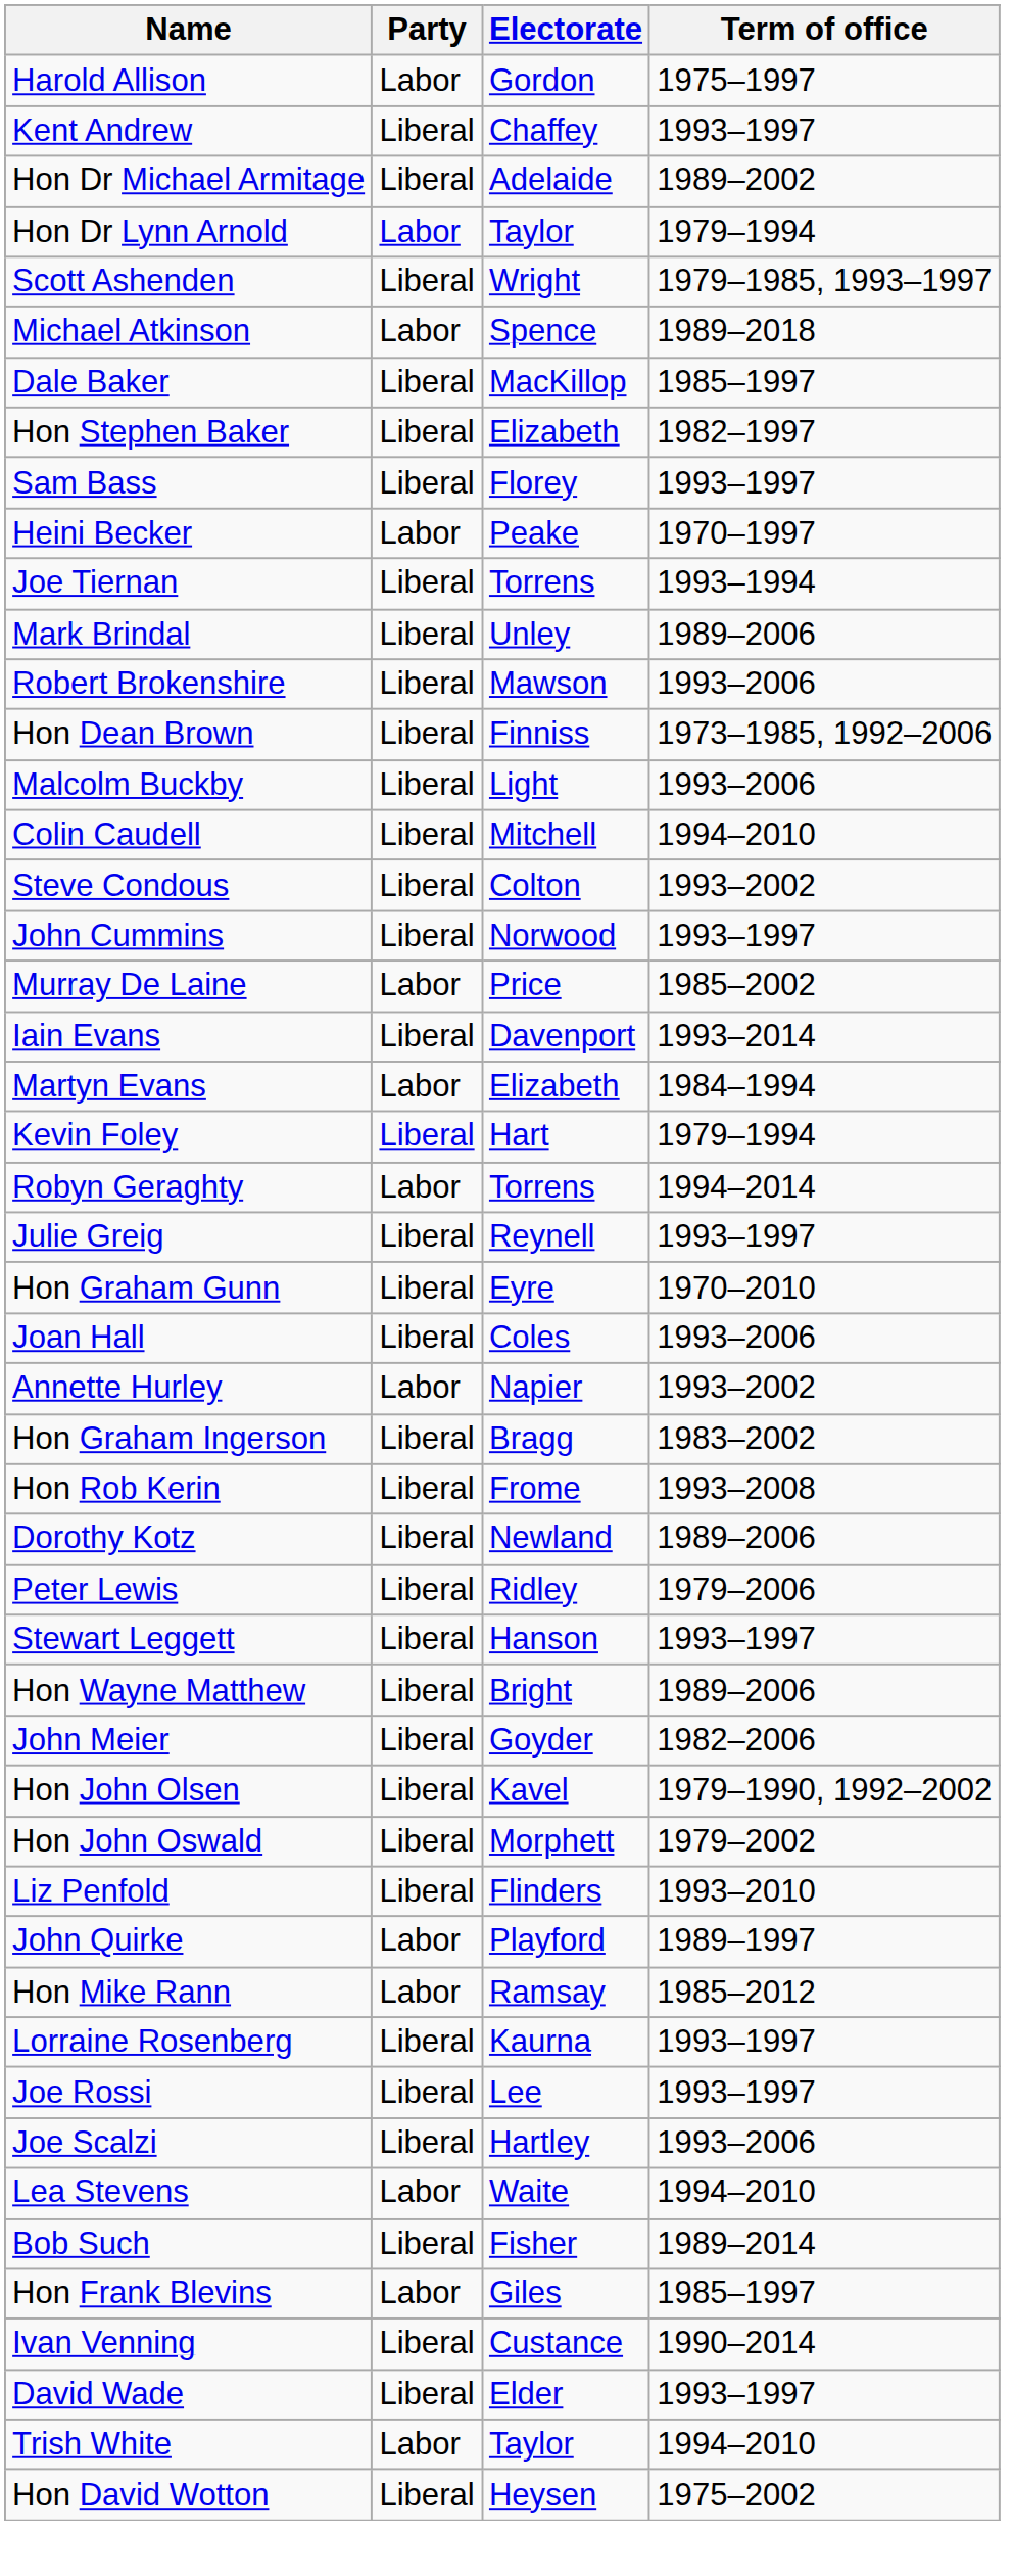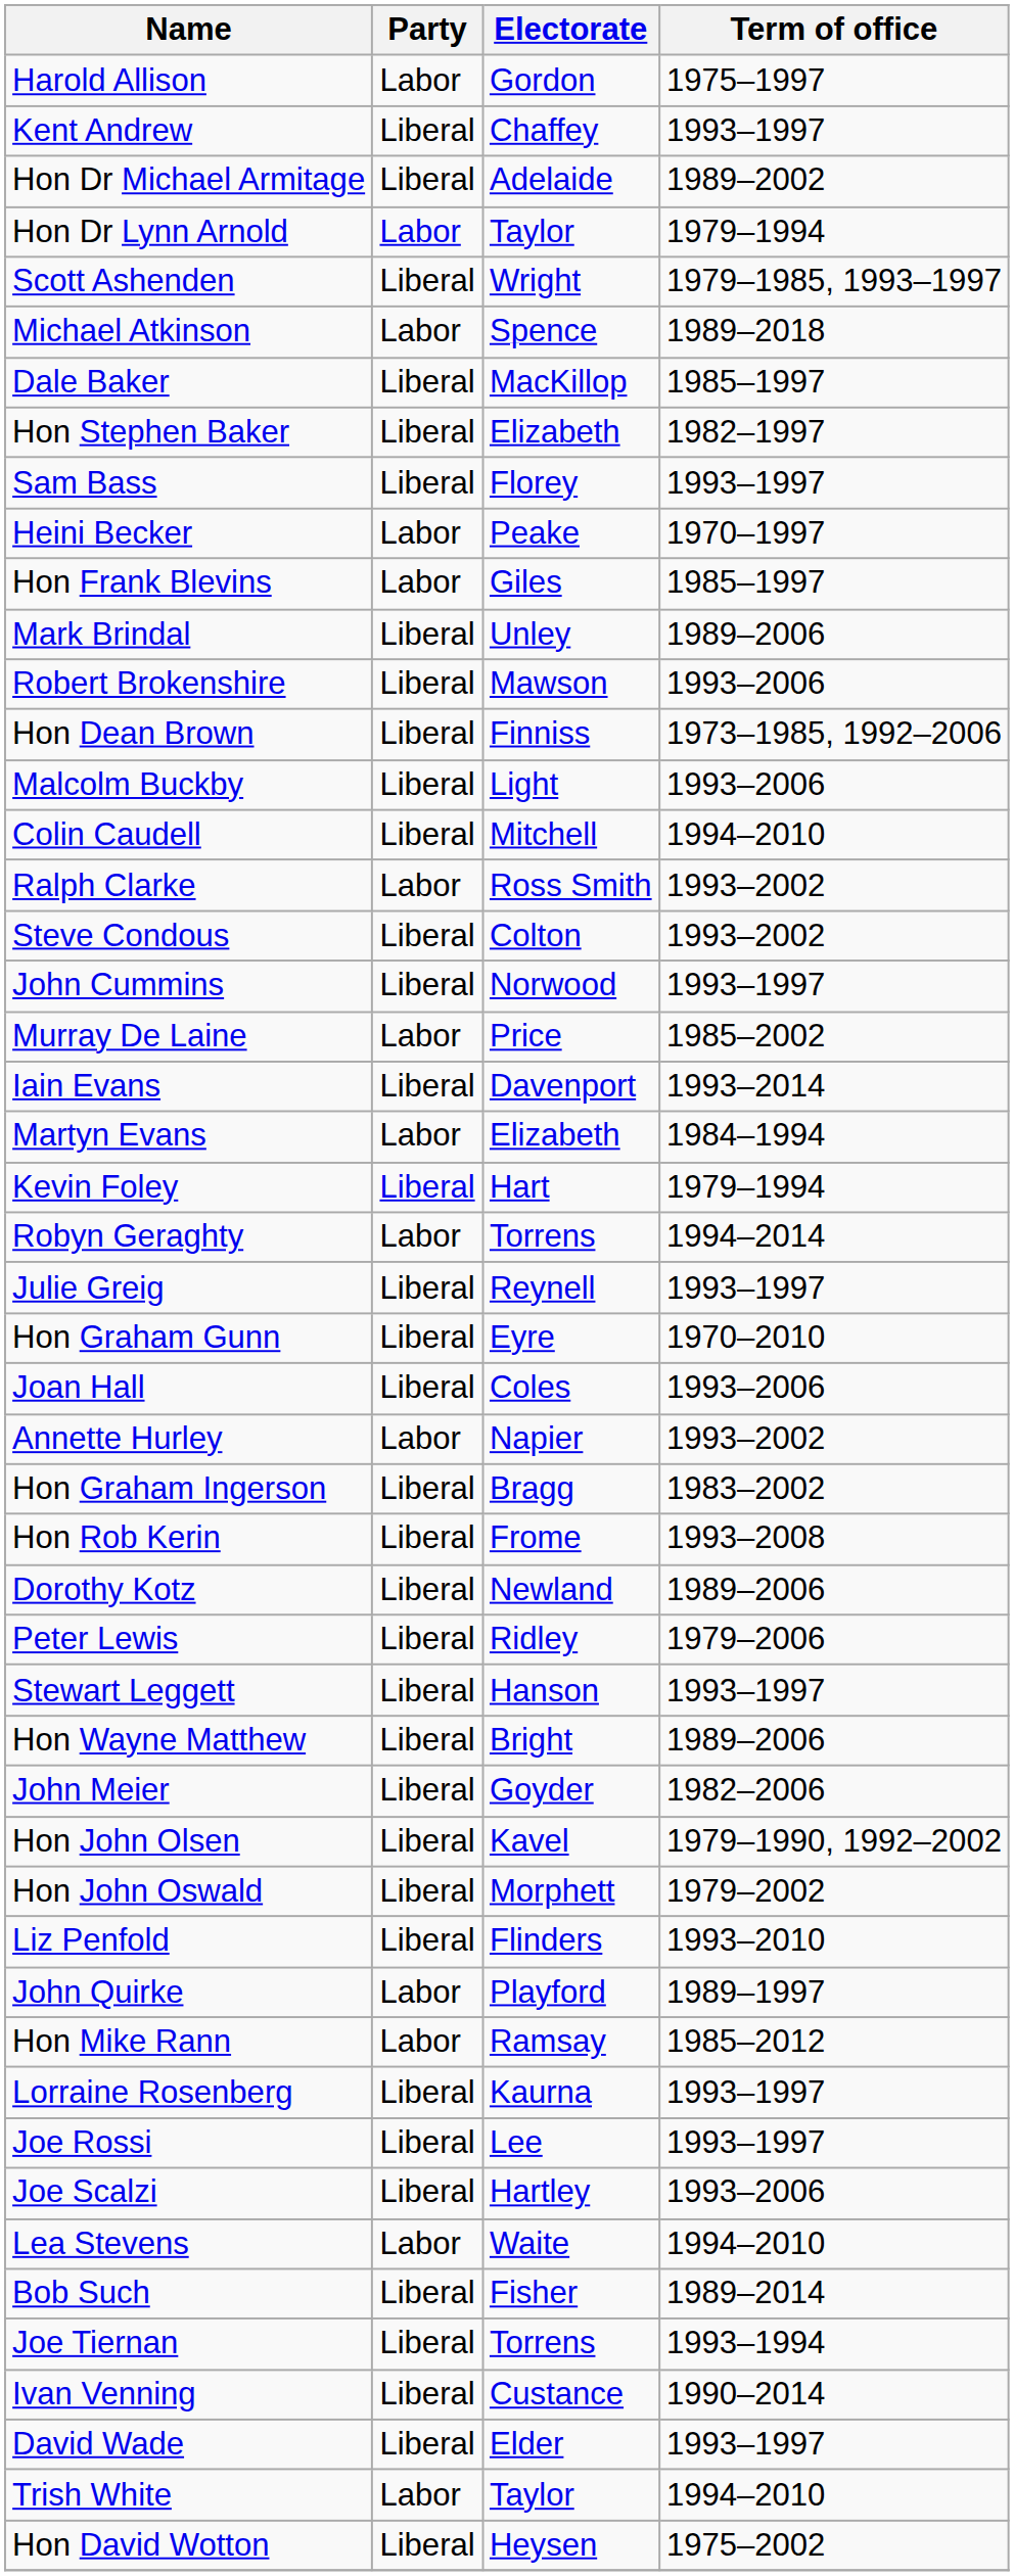 <table class="wikitable sortable">
 <tr>
 <th>Name</th>
 <th>Party</th>
 <th><a href='#'>Electorate</a></th>
 <th>Term of office</th>
 </tr>
 <tr>
 <td><a href='#'>Harold Allison</a></td>
 <td>Labor</td>
 <td><a href='#'>Gordon</a></td>
 <td>1975–1997</td>
 </tr>
 <tr>
 <td><a href='#'>Kent Andrew</a></td>
 <td>Liberal</td>
 <td><a href='#'>Chaffey</a></td>
 <td>1993–1997</td>
 </tr>
 <tr>
 <td>Hon Dr <a href='#'>Michael Armitage</a></td>
 <td>Liberal</td>
 <td><a href='#'>Adelaide</a></td>
 <td>1989–2002</td>
 </tr>
 <tr>
 <td>Hon Dr <a href='#'>Lynn Arnold</a> </td>
 <td><a href='#'>Labor</a></td>
 <td><a href='#'>Taylor</a></td>
 <td>1979–1994</td>
 </tr>
 <tr>
 <td><a href='#'>Scott Ashenden</a></td>
 <td>Liberal</td>
 <td><a href='#'>Wright</a></td>
 <td>1979–1985, 1993–1997</td>
 </tr>
 <tr>
 <td><a href='#'>Michael Atkinson</a></td>
 <td>Labor</td>
 <td><a href='#'>Spence</a></td>
 <td>1989–2018</td>
 </tr>
 <tr>
 <td><a href='#'>Dale Baker</a></td>
 <td>Liberal</td>
 <td><a href='#'>MacKillop</a></td>
 <td>1985–1997</td>
 </tr>
 <tr>
 <td>Hon <a href='#'>Stephen Baker</a></td>
 <td>Liberal</td>
 <td><a href='#'>Elizabeth</a></td>
 <td>1982–1997</td>
 </tr>
 <tr>
 <td><a href='#'>Sam Bass</a></td>
 <td>Liberal</td>
 <td><a href='#'>Florey</a></td>
 <td>1993–1997</td>
 </tr>
 <tr>
 <td><a href='#'>Heini Becker</a></td>
 <td>Labor</td>
 <td><a href='#'>Peake</a></td>
 <td>1970–1997</td>
 </tr>
 <tr>
-<td><a href='#'>Joe Tiernan</a> </td>
-<td>Liberal</td>
-<td><a href='#'>Torrens</a></td>
-<td>1993–1994</td>
+<td>Hon <a href='#'>Frank Blevins</a></td>
+<td>Labor</td>
+<td><a href='#'>Giles</a></td>
+<td>1985–1997</td>
 </tr>
 <tr>
 <td><a href='#'>Mark Brindal</a></td>
 <td>Liberal</td>
 <td><a href='#'>Unley</a></td>
 <td>1989–2006</td>
 </tr>
 <tr>
 <td><a href='#'>Robert Brokenshire</a></td>
 <td>Liberal</td>
 <td><a href='#'>Mawson</a></td>
 <td>1993–2006</td>
 </tr>
 <tr>
 <td>Hon <a href='#'>Dean Brown</a></td>
 <td>Liberal</td>
 <td><a href='#'>Finniss</a></td>
 <td>1973–1985, 1992–2006</td>
 </tr>
 <tr>
 <td><a href='#'>Malcolm Buckby</a></td>
 <td>Liberal</td>
 <td><a href='#'>Light</a></td>
 <td>1993–2006</td>
 </tr>
 <tr>
 <td><a href='#'>Colin Caudell</a></td>
 <td>Liberal</td>
 <td><a href='#'>Mitchell</a></td>
 <td>1994–2010</td>
+</tr>
+<tr>
+<td><a href='#'>Ralph Clarke</a></td>
+<td>Labor</td>
+<td><a href='#'>Ross Smith</a></td>
+<td>1993–2002</td>
 </tr>
 <tr>
 <td><a href='#'>Steve Condous</a></td>
 <td>Liberal</td>
 <td><a href='#'>Colton</a></td>
 <td>1993–2002</td>
 </tr>
 <tr>
 <td><a href='#'>John Cummins</a></td>
 <td>Liberal</td>
 <td><a href='#'>Norwood</a></td>
 <td>1993–1997</td>
 </tr>
 <tr>
 <td><a href='#'>Murray De Laine</a></td>
 <td>Labor</td>
 <td><a href='#'>Price</a></td>
 <td>1985–2002</td>
 </tr>
 <tr>
 <td><a href='#'>Iain Evans</a></td>
 <td>Liberal</td>
 <td><a href='#'>Davenport</a></td>
 <td>1993–2014</td>
 </tr>
 <tr>
 <td><a href='#'>Martyn Evans</a> </td>
 <td>Labor</td>
 <td><a href='#'>Elizabeth</a></td>
 <td>1984–1994</td>
 </tr>
 <tr>
 <td><a href='#'>Kevin Foley</a></td>
 <td><a href='#'>Liberal</a></td>
 <td><a href='#'>Hart</a></td>
 <td>1979–1994</td>
 </tr>
 <tr>
 <td><a href='#'>Robyn Geraghty</a> </td>
 <td>Labor</td>
 <td><a href='#'>Torrens</a></td>
 <td>1994–2014</td>
 </tr>
 <tr>
 <td><a href='#'>Julie Greig</a></td>
 <td>Liberal</td>
 <td><a href='#'>Reynell</a></td>
 <td>1993–1997</td>
 </tr>
 <tr>
 <td>Hon <a href='#'>Graham Gunn</a></td>
 <td>Liberal</td>
 <td><a href='#'>Eyre</a></td>
 <td>1970–2010</td>
 </tr>
 <tr>
 <td><a href='#'>Joan Hall</a></td>
 <td>Liberal</td>
 <td><a href='#'>Coles</a></td>
 <td>1993–2006</td>
 </tr>
 <tr>
 <td><a href='#'>Annette Hurley</a></td>
 <td>Labor</td>
 <td><a href='#'>Napier</a></td>
 <td>1993–2002</td>
 </tr>
 <tr>
 <td>Hon <a href='#'>Graham Ingerson</a></td>
 <td>Liberal</td>
 <td><a href='#'>Bragg</a></td>
 <td>1983–2002</td>
 </tr>
 <tr>
 <td>Hon <a href='#'>Rob Kerin</a></td>
 <td>Liberal</td>
 <td><a href='#'>Frome</a></td>
 <td>1993–2008</td>
 </tr>
 <tr>
 <td><a href='#'>Dorothy Kotz</a></td>
 <td>Liberal</td>
 <td><a href='#'>Newland</a></td>
 <td>1989–2006</td>
 </tr>
 <tr>
 <td><a href='#'>Peter Lewis</a></td>
 <td>Liberal</td>
 <td><a href='#'>Ridley</a></td>
 <td>1979–2006</td>
 </tr>
 <tr>
 <td><a href='#'>Stewart Leggett</a></td>
 <td>Liberal</td>
 <td><a href='#'>Hanson</a></td>
 <td>1993–1997</td>
 </tr>
 <tr>
 <td>Hon <a href='#'>Wayne Matthew</a></td>
 <td>Liberal</td>
 <td><a href='#'>Bright</a></td>
 <td>1989–2006</td>
 </tr>
 <tr>
 <td><a href='#'>John Meier</a></td>
 <td>Liberal</td>
 <td><a href='#'>Goyder</a></td>
 <td>1982–2006</td>
 </tr>
 <tr>
 <td>Hon <a href='#'>John Olsen</a></td>
 <td>Liberal</td>
 <td><a href='#'>Kavel</a></td>
 <td>1979–1990, 1992–2002</td>
 </tr>
 <tr>
 <td>Hon <a href='#'>John Oswald</a></td>
 <td>Liberal</td>
 <td><a href='#'>Morphett</a></td>
 <td>1979–2002</td>
 </tr>
 <tr>
 <td><a href='#'>Liz Penfold</a></td>
 <td>Liberal</td>
 <td><a href='#'>Flinders</a></td>
 <td>1993–2010</td>
 </tr>
 <tr>
 <td><a href='#'>John Quirke</a></td>
 <td>Labor</td>
 <td><a href='#'>Playford</a></td>
 <td>1989–1997</td>
 </tr>
 <tr>
 <td>Hon <a href='#'>Mike Rann</a></td>
 <td>Labor</td>
 <td><a href='#'>Ramsay</a></td>
 <td>1985–2012</td>
 </tr>
 <tr>
 <td><a href='#'>Lorraine Rosenberg</a></td>
 <td>Liberal</td>
 <td><a href='#'>Kaurna</a></td>
 <td>1993–1997</td>
 </tr>
 <tr>
 <td><a href='#'>Joe Rossi</a></td>
 <td>Liberal</td>
 <td><a href='#'>Lee</a></td>
 <td>1993–1997</td>
 </tr>
 <tr>
 <td><a href='#'>Joe Scalzi</a></td>
 <td>Liberal</td>
 <td><a href='#'>Hartley</a></td>
 <td>1993–2006</td>
 </tr>
 <tr>
 <td><a href='#'>Lea Stevens</a> </td>
 <td>Labor</td>
 <td><a href='#'>Waite</a></td>
 <td>1994–2010</td>
 </tr>
 <tr>
 <td><a href='#'>Bob Such</a></td>
 <td>Liberal</td>
 <td><a href='#'>Fisher</a></td>
 <td>1989–2014</td>
 </tr>
 <tr>
-<td>Hon <a href='#'>Frank Blevins</a></td>
-<td>Labor</td>
-<td><a href='#'>Giles</a></td>
-<td>1985–1997</td>
+<td><a href='#'>Joe Tiernan</a> </td>
+<td>Liberal</td>
+<td><a href='#'>Torrens</a></td>
+<td>1993–1994</td>
 </tr>
 <tr>
 <td><a href='#'>Ivan Venning</a></td>
 <td>Liberal</td>
 <td><a href='#'>Custance</a></td>
 <td>1990–2014</td>
 </tr>
 <tr>
 <td><a href='#'>David Wade</a></td>
 <td>Liberal</td>
 <td><a href='#'>Elder</a></td>
 <td>1993–1997</td>
 </tr>
 <tr>
 <td><a href='#'>Trish White</a> </td>
 <td>Labor</td>
 <td><a href='#'>Taylor</a></td>
 <td>1994–2010</td>
 </tr>
 <tr>
 <td>Hon <a href='#'>David Wotton</a></td>
 <td>Liberal</td>
 <td><a href='#'>Heysen</a></td>
 <td>1975–2002</td>
 </tr>
 <tr>
 </tr>
 </table>
